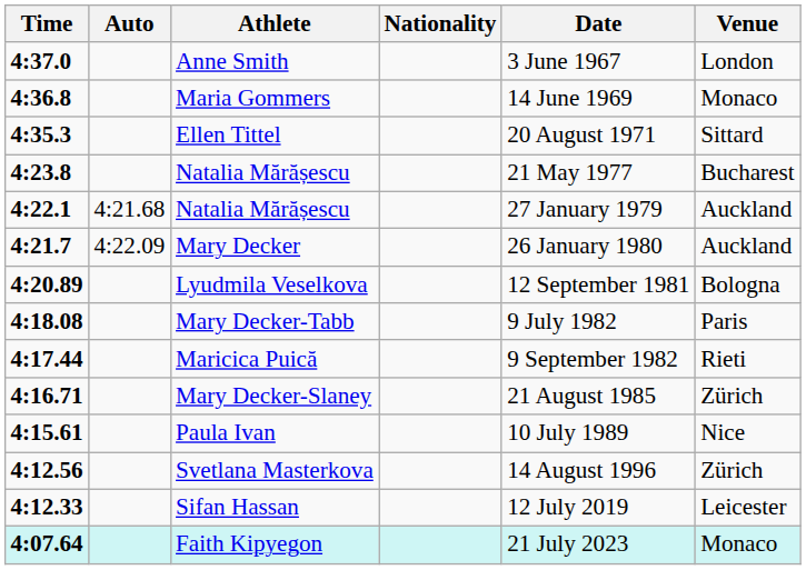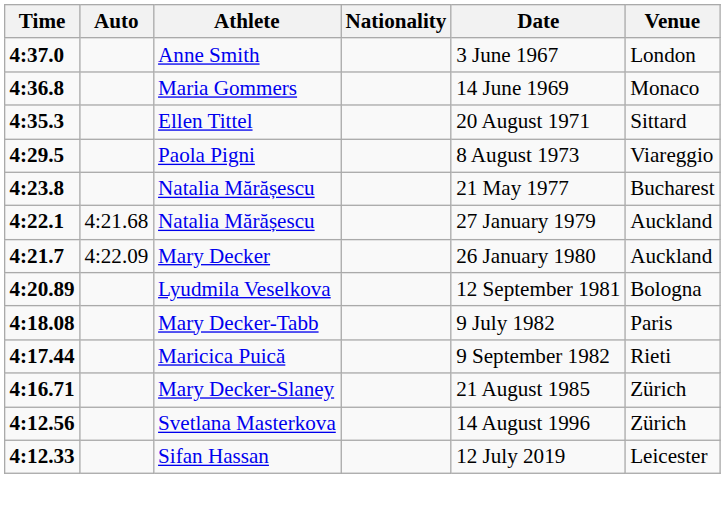 <table class="wikitable">
 <tr>
 <th>Time</th>
 <th>Auto</th>
 <th>Athlete</th>
 <th>Nationality</th>
 <th>Date</th>
 <th>Venue</th>
 </tr>
 <tr>
 <td><strong>4:37.0</strong></td>
 <td></td>
 <td><a href='#'>Anne Smith</a></td>
 <td></td>
 <td>3 June 1967</td>
 <td>London</td>
 </tr>
 <tr>
 <td><strong>4:36.8</strong></td>
 <td></td>
 <td><a href='#'>Maria Gommers</a></td>
 <td></td>
 <td>14 June 1969</td>
 <td>Monaco</td>
 </tr>
 <tr>
 <td><strong>4:35.3</strong></td>
 <td></td>
 <td><a href='#'>Ellen Tittel</a></td>
 <td></td>
 <td>20 August 1971</td>
 <td>Sittard</td>
+</tr>
+<tr>
+<td><strong>4:29.5</strong></td>
+<td></td>
+<td><a href='#'>Paola Pigni</a></td>
+<td></td>
+<td>8 August 1973</td>
+<td>Viareggio</td>
 </tr>
 <tr>
 <td><strong>4:23.8</strong></td>
 <td></td>
 <td><a href='#'>Natalia Mărășescu</a></td>
 <td></td>
 <td>21 May 1977</td>
 <td>Bucharest</td>
 </tr>
 <tr>
 <td><strong>4:22.1</strong></td>
 <td>4:21.68</td>
 <td><a href='#'>Natalia Mărășescu</a></td>
 <td></td>
 <td>27 January 1979</td>
 <td>Auckland</td>
 </tr>
 <tr>
 <td><strong>4:21.7</strong></td>
 <td>4:22.09</td>
 <td><a href='#'>Mary Decker</a></td>
 <td></td>
 <td>26 January 1980</td>
 <td>Auckland</td>
 </tr>
 <tr>
 <td><strong>4:20.89</strong></td>
 <td></td>
 <td><a href='#'>Lyudmila Veselkova</a></td>
 <td></td>
 <td>12 September 1981</td>
 <td>Bologna</td>
 </tr>
 <tr>
 <td><strong>4:18.08</strong></td>
 <td></td>
 <td><a href='#'>Mary Decker-Tabb</a></td>
 <td></td>
 <td>9 July 1982</td>
 <td>Paris</td>
 </tr>
 <tr>
 <td><strong>4:17.44</strong></td>
 <td></td>
 <td><a href='#'>Maricica Puică</a></td>
 <td></td>
 <td>9 September 1982</td>
 <td>Rieti</td>
 </tr>
 <tr>
 <td><strong>4:16.71</strong></td>
 <td></td>
 <td><a href='#'>Mary Decker-Slaney</a></td>
 <td></td>
 <td>21 August 1985</td>
 <td>Zürich</td>
 </tr>
 <tr>
-<td><strong>4:15.61</strong></td>
-<td></td>
-<td><a href='#'>Paula Ivan</a></td>
-<td></td>
-<td>10 July 1989</td>
-<td>Nice</td>
-</tr>
-<tr>
 <td><strong>4:12.56</strong></td>
 <td></td>
 <td><a href='#'>Svetlana Masterkova</a></td>
 <td></td>
 <td>14 August 1996</td>
 <td>Zürich</td>
 </tr>
 <tr>
 <td><strong>4:12.33</strong></td>
 <td></td>
 <td><a href='#'>Sifan Hassan</a></td>
 <td></td>
 <td>12 July 2019</td>
 <td>Leicester</td>
 </tr>
-<tr bgcolor="#CEF6F5">
-<td><strong>4:07.64</strong></td>
-<td></td>
-<td><a href='#'>Faith Kipyegon</a></td>
-<td></td>
-<td>21 July 2023</td>
-<td>Monaco</td>
-</tr>
 </table>
